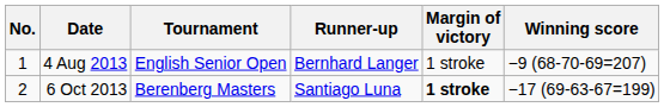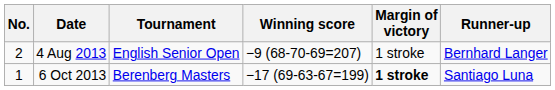 <table class="wikitable" style="font-size:95%;">
 <tr>
 <th>No.</th>
 <th>Date</th>
 <th>Tournament</th>
+<th>Winning score</th>
+<th>Margin of<br>victory</th>
 <th>Runner-up</th>
-<th>Margin of<br>victory</th>
-<th>Winning score</th>
+</tr>
+<tr>
+<td align=center>2</td>
+<td align=right>4 Aug <a href='#'>2013</a></td>
+<td><a href='#'>English Senior Open</a></td>
+<td>−9 (68-70-69=207)</td>
+<td>1 stroke</td>
+<td> <a href='#'>Bernhard Langer</a></td>
 </tr>
 <tr>
 <td align=center>1</td>
-<td align=right>4 Aug <a href='#'>2013</a></td>
-<td><a href='#'>English Senior Open</a></td>
-<td> <a href='#'>Bernhard Langer</a></td>
-<td>1 stroke</td>
-<td>−9 (68-70-69=207)</td>
-</tr>
-<tr>
-<td align=center>2</td>
 <td align=right>6 Oct 2013</td>
 <td><a href='#'>Berenberg Masters</a></td>
+<td>−17 (69-63-67=199)</td>
+<td><strong>1 stroke</strong></td>
 <td> <a href='#'>Santiago Luna</a></td>
-<td><strong>1 stroke</strong></td>
-<td>−17 (69-63-67=199)</td>
 </tr>
 </table>
